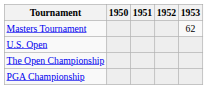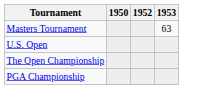 <table class="wikitable" style="font-size:95%;text-align:center;">
 <tr>
 <th>Tournament</th>
 <th>1950</th>
-<th>1951</th>
 <th>1952</th>
 <th>1953</th>
 </tr>
 <tr>
 <td align=left><a href='#'>Masters Tournament</a></td>
 <td style="background:#eeeeee;"></td>
 <td style="background:#eeeeee;"></td>
-<td style="background:#eeeeee;"></td>
-<td>62</td>
+<td>63</td>
 </tr>
 <tr>
 <td align=left><a href='#'>U.S. Open</a></td>
-<td style="background:#eeeeee;"></td>
 <td style="background:#eeeeee;"></td>
 <td style="background:#eeeeee;"></td>
 <td style="background:#eeeeee;"></td>
 </tr>
 <tr>
 <td align=left><a href='#'>The Open Championship</a></td>
 <td style="background:#eeeeee;"></td>
 <td style="background:#eeeeee;"></td>
 <td style="background:#eeeeee;"></td>
-<td style="background:#eeeeee;"></td>
 </tr>
 <tr>
 <td align=left><a href='#'>PGA Championship</a></td>
 <td style="background:#eeeeee;"></td>
 <td style="background:#eeeeee;"></td>
 <td style="background:#eeeeee;"></td>
-<td style="background:#eeeeee;"></td>
 </tr>
 </table>
